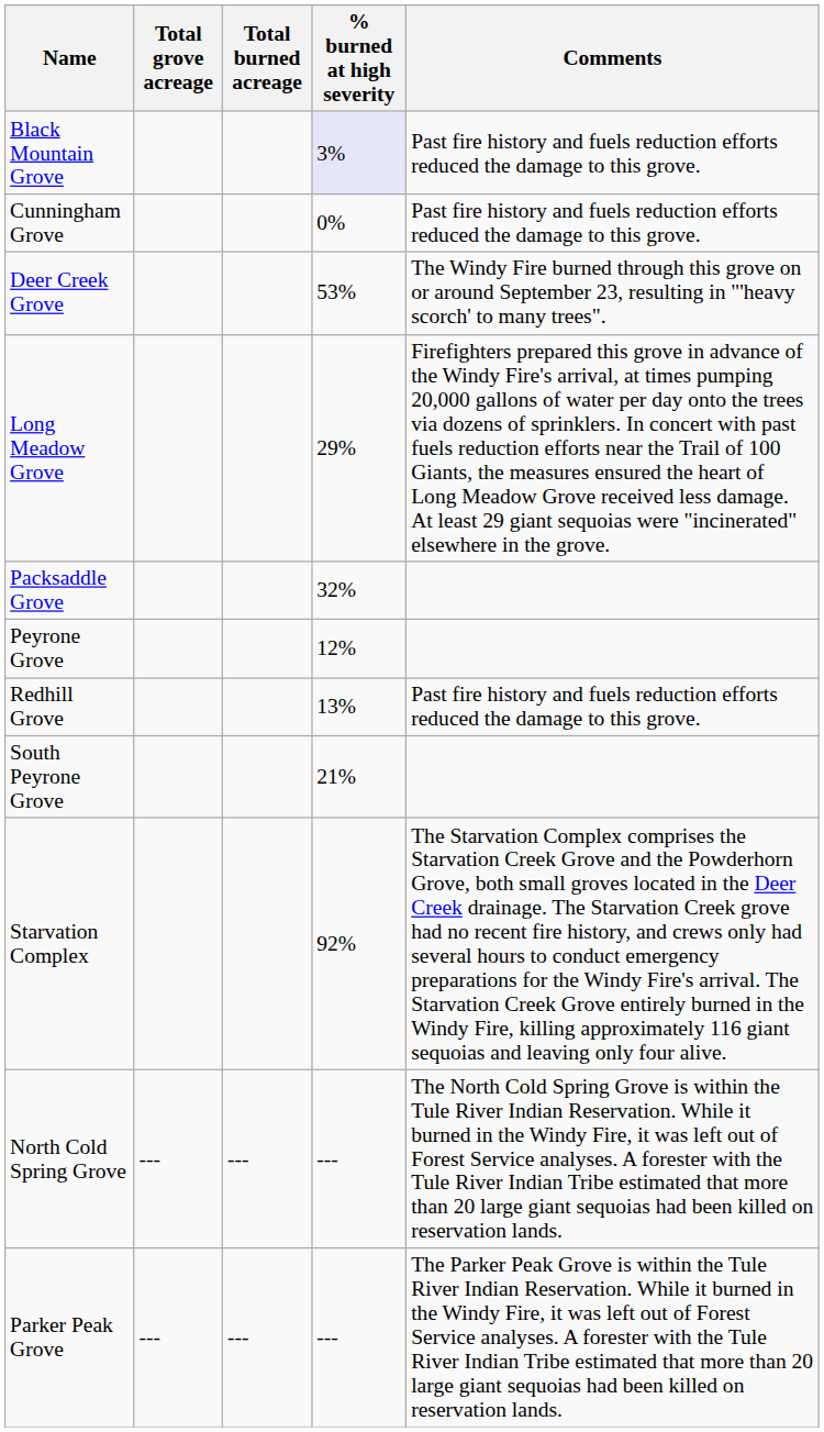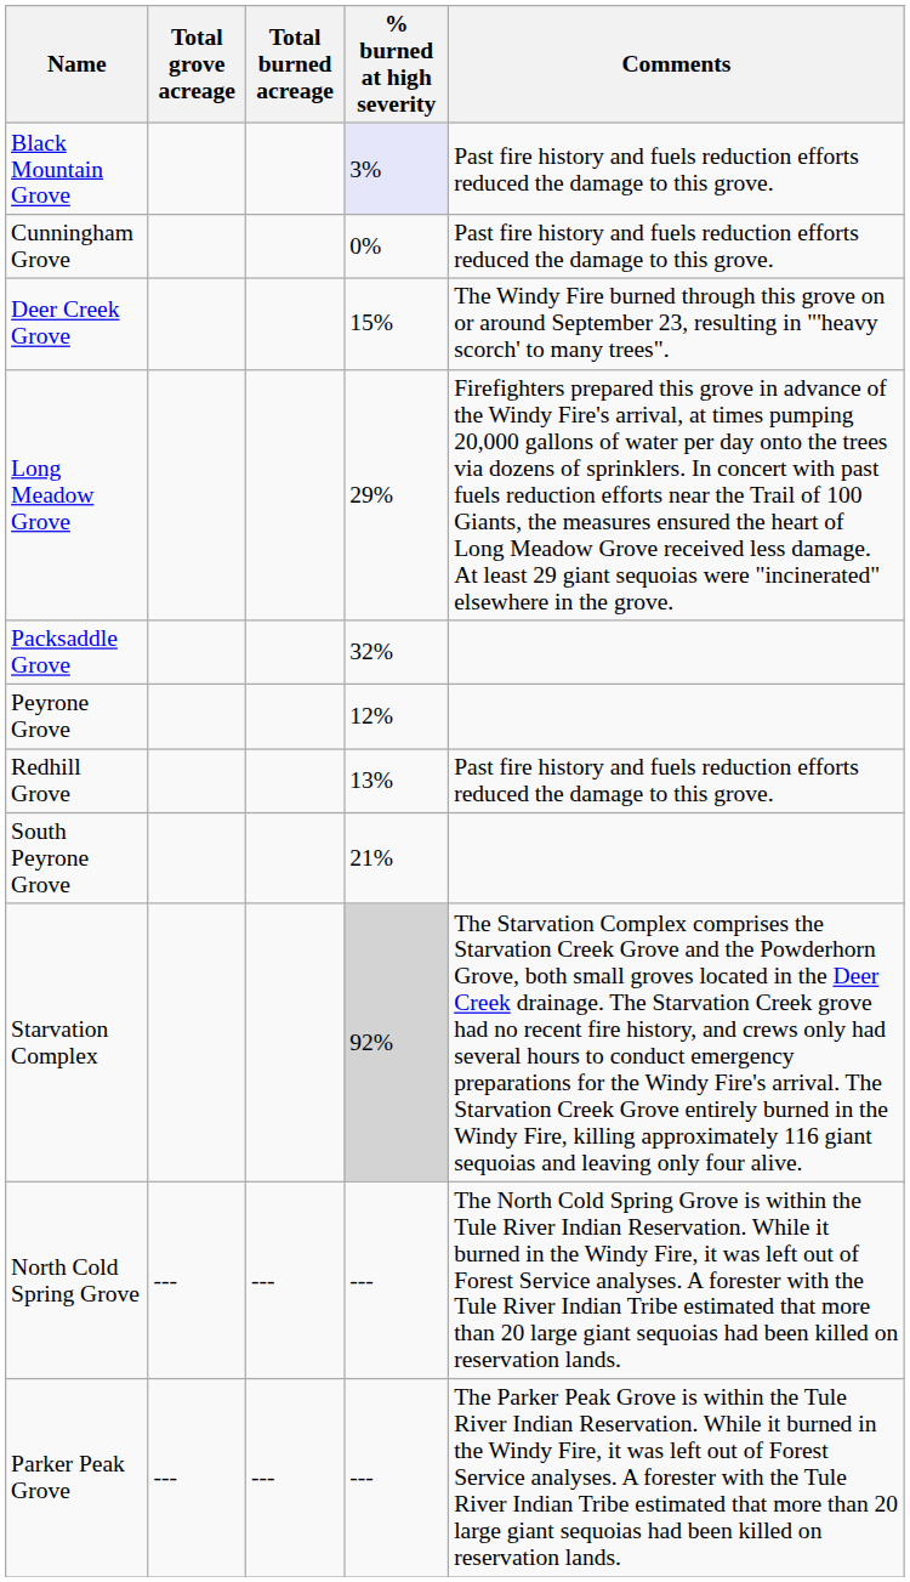 <table class="wikitable">
 <tr>
 <th>Name</th>
 <th>Total grove acreage</th>
 <th>Total burned acreage</th>
 <th>% burned at high severity</th>
 <th>Comments</th>
 </tr>
 <tr>
 <td><a href='#'>Black Mountain Grove</a></td>
 <td></td>
 <td></td>
 <td style="background: lavender;">3%</td>
 <td>Past fire history and fuels reduction efforts reduced the damage to this grove.</td>
 </tr>
 <tr>
 <td>Cunningham Grove</td>
 <td></td>
 <td></td>
 <td>0%</td>
 <td>Past fire history and fuels reduction efforts reduced the damage to this grove.</td>
 </tr>
 <tr>
 <td><a href='#'>Deer Creek Grove</a></td>
 <td></td>
 <td></td>
-<td>53%</td>
+<td>15%</td>
 <td>The Windy Fire burned through this grove on or around September 23, resulting in "'heavy scorch' to many trees".</td>
 </tr>
 <tr>
 <td><a href='#'>Long Meadow Grove</a></td>
 <td></td>
 <td></td>
 <td>29%</td>
 <td>Firefighters prepared this grove in advance of the Windy Fire's arrival, at times pumping 20,000 gallons of water per day onto the trees via dozens of sprinklers. In concert with past fuels reduction efforts near the Trail of 100 Giants, the measures ensured the heart of Long Meadow Grove received less damage. At least 29 giant sequoias were "incinerated" elsewhere in the grove.</td>
 </tr>
 <tr>
 <td><a href='#'>Packsaddle Grove</a></td>
 <td></td>
 <td></td>
 <td>32%</td>
 <td></td>
 </tr>
 <tr>
 <td>Peyrone Grove</td>
 <td></td>
 <td></td>
 <td>12%</td>
 <td></td>
 </tr>
 <tr>
 <td>Redhill Grove</td>
 <td></td>
 <td></td>
 <td>13%</td>
 <td>Past fire history and fuels reduction efforts reduced the damage to this grove.</td>
 </tr>
 <tr>
 <td>South Peyrone Grove</td>
 <td></td>
 <td></td>
 <td>21%</td>
 <td></td>
 </tr>
 <tr>
 <td>Starvation Complex</td>
 <td></td>
 <td></td>
-<td>92%</td>
+<td style="background: lightgrey;">92%</td>
 <td>The Starvation Complex comprises the Starvation Creek Grove and the Powderhorn Grove, both small groves located in the <a href='#'>Deer Creek</a> drainage. The Starvation Creek grove had no recent fire history, and crews only had several hours to conduct emergency preparations for the Windy Fire's arrival. The Starvation Creek Grove entirely burned in the Windy Fire, killing approximately 116 giant sequoias and leaving only four alive.</td>
 </tr>
 <tr>
 <td>North Cold Spring Grove</td>
 <td>---</td>
 <td>---</td>
 <td>---</td>
 <td>The North Cold Spring Grove is within the Tule River Indian Reservation. While it burned in the Windy Fire, it was left out of Forest Service analyses. A forester with the Tule River Indian Tribe estimated that more than 20 large giant sequoias had been killed on reservation lands.</td>
 </tr>
 <tr>
 <td>Parker Peak Grove</td>
 <td>---</td>
 <td>---</td>
 <td>---</td>
 <td>The Parker Peak Grove is within the Tule River Indian Reservation. While it burned in the Windy Fire, it was left out of Forest Service analyses. A forester with the Tule River Indian Tribe estimated that more than 20 large giant sequoias had been killed on reservation lands.</td>
 </tr>
 </table>
